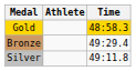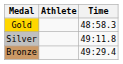 <table class="wikitable">
 <tr>
 <th>Medal</th>
 <th>Athlete</th>
 <th>Time</th>
 </tr>
 <tr>
 <td style="text-align:center;background-color:gold;">Gold</td>
 <td></td>
-<td style="background: gold;">48:58.3</td>
+<td>48:58.3</td>
+</tr>
+<tr>
+<td style="text-align:center;background-color:silver;">Silver</td>
+<td></td>
+<td>49:11.8</td>
 </tr>
 <tr>
 <td style="text-align:center;background-color:#CC9966;">Bronze</td>
 <td></td>
 <td>49:29.4</td>
 </tr>
-<tr>
-<td style="text-align:center;background-color:silver;">Silver</td>
-<td></td>
-<td>49:11.8</td>
-</tr>
 </table>
